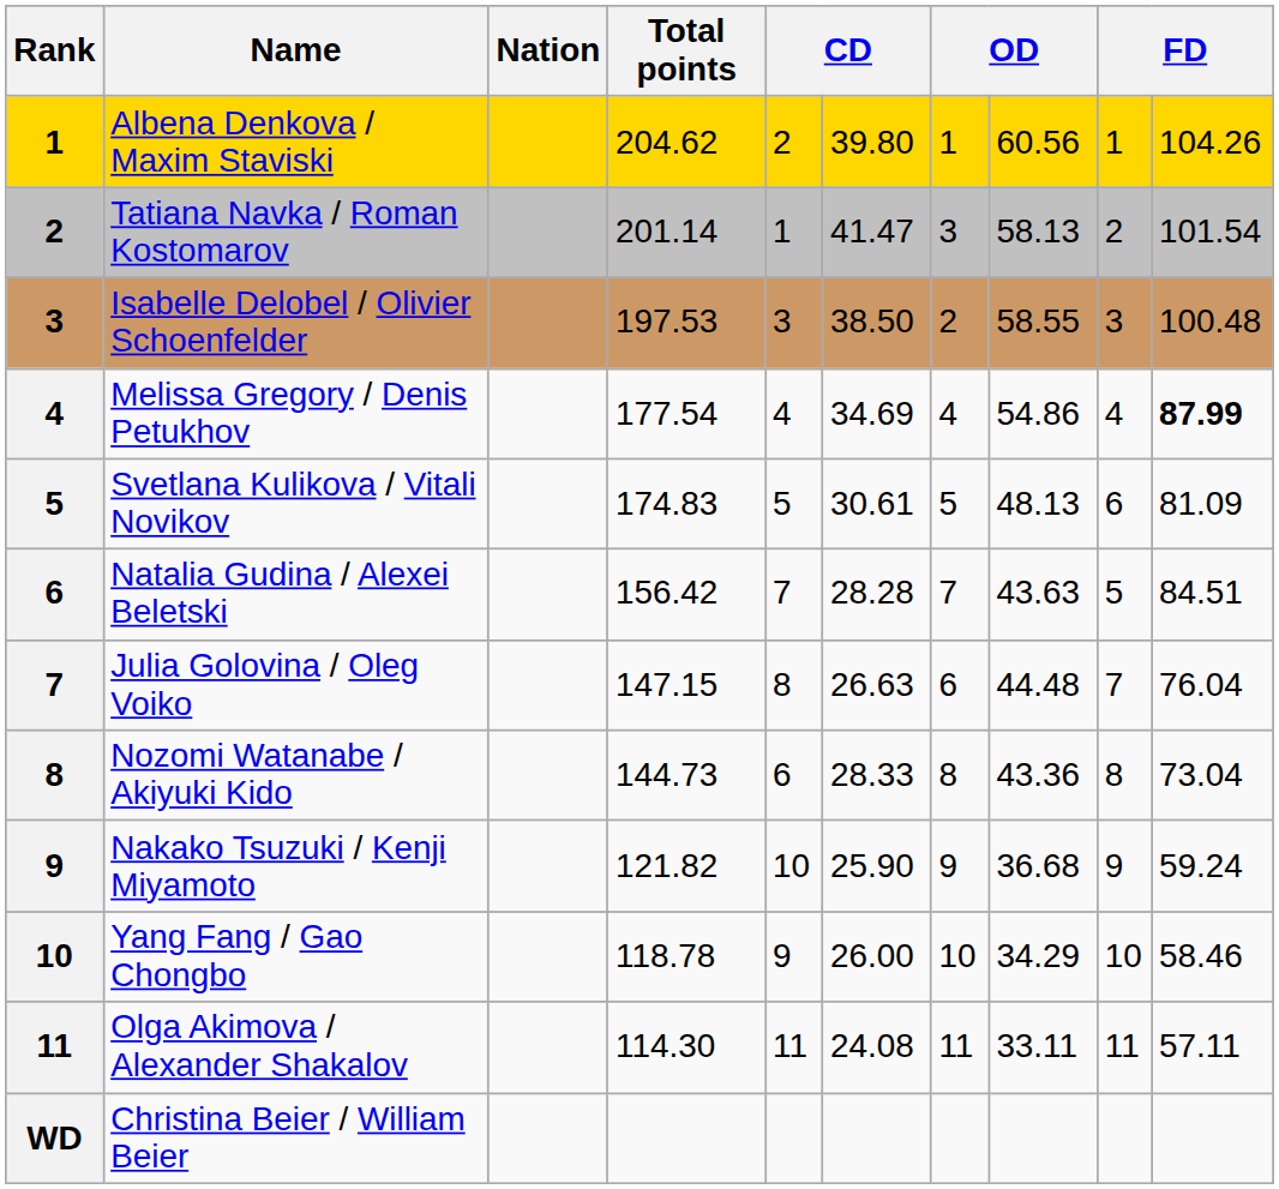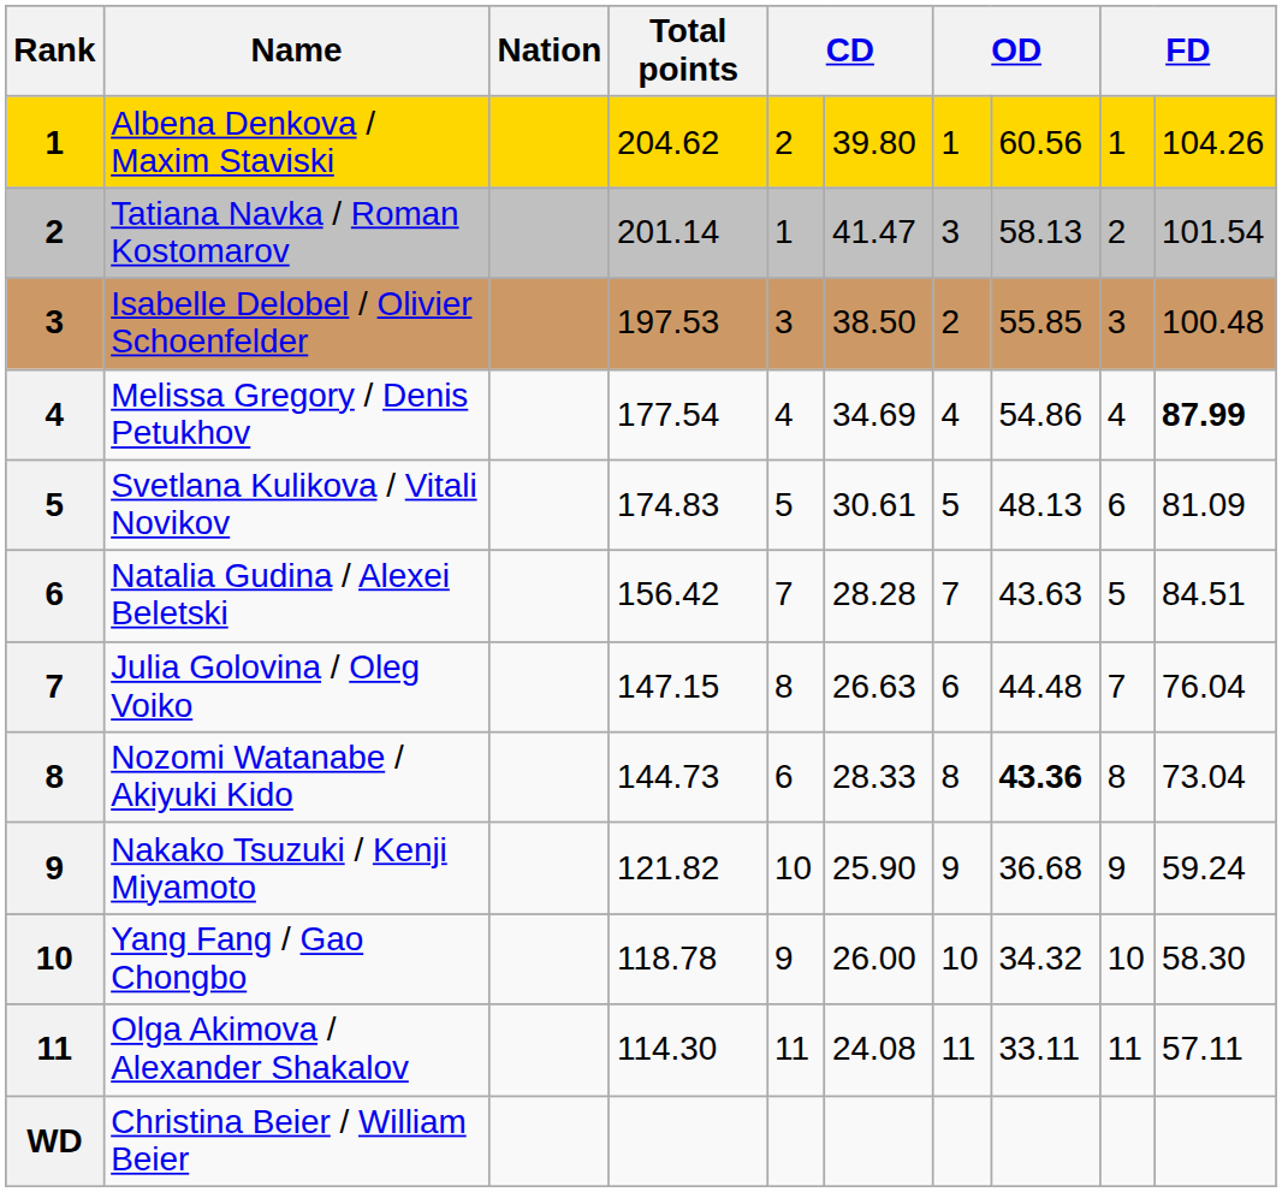 <table class="wikitable">
 <tr>
 <th>Rank</th>
 <th>Name</th>
 <th>Nation</th>
 <th>Total points</th>
 <th colspan="2" width="80px"><a href='#'>CD</a></th>
 <th colspan="2" width="80px"><a href='#'>OD</a></th>
 <th colspan="2" width="80px"><a href='#'>FD</a></th>
 </tr>
 <tr bgcolor="gold">
 <td align="center"><strong>1</strong></td>
 <td><a href='#'>Albena Denkova</a> / <a href='#'>Maxim Staviski</a></td>
 <td></td>
 <td>204.62</td>
 <td>2</td>
 <td>39.80</td>
 <td>1</td>
 <td>60.56</td>
 <td>1</td>
 <td>104.26</td>
 </tr>
 <tr bgcolor="silver">
 <td align="center"><strong>2</strong></td>
 <td><a href='#'>Tatiana Navka</a> / <a href='#'>Roman Kostomarov</a></td>
 <td></td>
 <td>201.14</td>
 <td>1</td>
 <td>41.47</td>
 <td>3</td>
 <td>58.13</td>
 <td>2</td>
 <td>101.54</td>
 </tr>
 <tr bgcolor="cc9966">
 <td align="center"><strong>3</strong></td>
 <td><a href='#'>Isabelle Delobel</a> / <a href='#'>Olivier Schoenfelder</a></td>
 <td></td>
 <td>197.53</td>
 <td>3</td>
 <td>38.50</td>
 <td>2</td>
-<td>58.55</td>
+<td>55.85</td>
 <td>3</td>
 <td>100.48</td>
 </tr>
 <tr>
 <th>4</th>
 <td><a href='#'>Melissa Gregory</a> / <a href='#'>Denis Petukhov</a></td>
 <td></td>
 <td>177.54</td>
 <td>4</td>
 <td>34.69</td>
 <td>4</td>
 <td>54.86</td>
 <td>4</td>
 <td><strong>87.99</strong></td>
 </tr>
 <tr>
 <th>5</th>
 <td><a href='#'>Svetlana Kulikova</a> / <a href='#'>Vitali Novikov</a></td>
 <td></td>
 <td>174.83</td>
 <td>5</td>
 <td>30.61</td>
 <td>5</td>
 <td>48.13</td>
 <td>6</td>
 <td>81.09</td>
 </tr>
 <tr>
 <th>6</th>
 <td><a href='#'>Natalia Gudina</a> / <a href='#'>Alexei Beletski</a></td>
 <td></td>
 <td>156.42</td>
 <td>7</td>
 <td>28.28</td>
 <td>7</td>
 <td>43.63</td>
 <td>5</td>
 <td>84.51</td>
 </tr>
 <tr>
 <th>7</th>
 <td><a href='#'>Julia Golovina</a> / <a href='#'>Oleg Voiko</a></td>
 <td></td>
 <td>147.15</td>
 <td>8</td>
 <td>26.63</td>
 <td>6</td>
 <td>44.48</td>
 <td>7</td>
 <td>76.04</td>
 </tr>
 <tr>
 <th>8</th>
 <td><a href='#'>Nozomi Watanabe</a> / <a href='#'>Akiyuki Kido</a></td>
 <td></td>
 <td>144.73</td>
 <td>6</td>
 <td>28.33</td>
 <td>8</td>
-<td>43.36</td>
+<td><strong>43.36</strong></td>
 <td>8</td>
 <td>73.04</td>
 </tr>
 <tr>
 <th>9</th>
 <td><a href='#'>Nakako Tsuzuki</a> / <a href='#'>Kenji Miyamoto</a></td>
 <td></td>
 <td>121.82</td>
 <td>10</td>
 <td>25.90</td>
 <td>9</td>
 <td>36.68</td>
 <td>9</td>
 <td>59.24</td>
 </tr>
 <tr>
 <th>10</th>
 <td><a href='#'>Yang Fang</a> / <a href='#'>Gao Chongbo</a></td>
 <td></td>
 <td>118.78</td>
 <td>9</td>
 <td>26.00</td>
 <td>10</td>
-<td>34.29</td>
+<td>34.32</td>
 <td>10</td>
-<td>58.46</td>
+<td>58.30</td>
 </tr>
 <tr>
 <th>11</th>
 <td><a href='#'>Olga Akimova</a> / <a href='#'>Alexander Shakalov</a></td>
 <td></td>
 <td>114.30</td>
 <td>11</td>
 <td>24.08</td>
 <td>11</td>
 <td>33.11</td>
 <td>11</td>
 <td>57.11</td>
 </tr>
 <tr>
 <th>WD</th>
 <td><a href='#'>Christina Beier</a> / <a href='#'>William Beier</a></td>
 <td></td>
 <td></td>
 <td></td>
 <td></td>
 <td></td>
 <td></td>
 <td></td>
 <td></td>
 </tr>
 </table>
